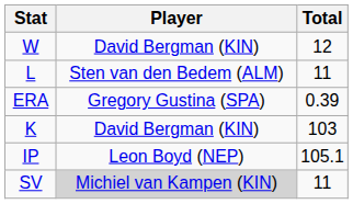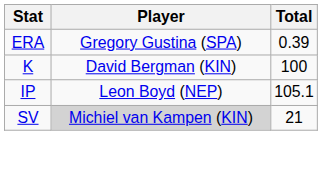 <table class="wikitable" style="text-align:center;">
 <tr>
 <th width="15%">Stat</th>
 <th>Player</th>
 <th width="15%">Total</th>
-</tr>
-<tr>
-<td><a href='#'>W</a></td>
-<td><a href='#'>David Bergman</a> (<a href='#'>KIN</a>)</td>
-<td>12</td>
-</tr>
-<tr>
-<td><a href='#'>L</a></td>
-<td><a href='#'>Sten van den Bedem</a> (<a href='#'>ALM</a>)</td>
-<td>11</td>
 </tr>
 <tr>
 <td><a href='#'>ERA</a></td>
 <td><a href='#'>Gregory Gustina</a> (<a href='#'>SPA</a>)</td>
 <td>0.39</td>
 </tr>
 <tr>
 <td><a href='#'>K</a></td>
 <td><a href='#'>David Bergman</a> (<a href='#'>KIN</a>)</td>
-<td>103</td>
+<td>100</td>
 </tr>
 <tr>
 <td><a href='#'>IP</a></td>
 <td><a href='#'>Leon Boyd</a> (<a href='#'>NEP</a>)</td>
 <td>105.1</td>
 </tr>
 <tr>
 <td><a href='#'>SV</a></td>
 <td style="background: lightgrey;"><a href='#'>Michiel van Kampen</a> (<a href='#'>KIN</a>)</td>
-<td>11</td>
+<td>21</td>
 </tr>
 </table>
